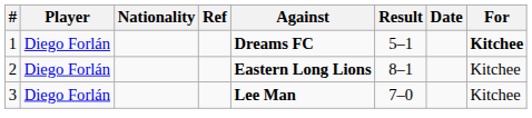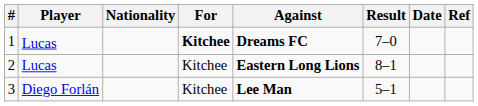 <table class="wikitable sortable">
 <tr>
 <th>#</th>
 <th>Player</th>
 <th>Nationality</th>
-<th>Ref</th>
+<th>For</th>
 <th>Against</th>
 <th align=center>Result</th>
 <th>Date</th>
-<th>For</th>
+<th>Ref</th>
 </tr>
 <tr>
 <td>1</td>
-<td><a href='#'>Diego Forlán</a></td>
+<td><a href='#'>Lucas</a><sup></sup></td>
+<td></td>
+<td><strong>Kitchee</strong></td>
+<td><strong>Dreams FC</strong></td>
+<td style="text-align:center;">7–0</td>
 <td></td>
 <td></td>
-<td><strong>Dreams FC</strong></td>
-<td style="text-align:center;">5–1</td>
-<td></td>
-<td><strong>Kitchee</strong></td>
 </tr>
 <tr>
 <td>2</td>
-<td><a href='#'>Diego Forlán</a></td>
+<td><a href='#'>Lucas</a></td>
 <td></td>
-<td></td>
+<td>Kitchee</td>
 <td><strong>Eastern Long Lions</strong></td>
 <td style="text-align:center;">8–1</td>
 <td></td>
-<td>Kitchee</td>
+<td></td>
 </tr>
 <tr>
 <td>3</td>
 <td><a href='#'>Diego Forlán</a></td>
 <td></td>
+<td>Kitchee</td>
+<td><strong>Lee Man</strong></td>
+<td style="text-align:center;">5–1</td>
 <td></td>
-<td><strong>Lee Man</strong></td>
-<td style="text-align:center;">7–0</td>
 <td></td>
-<td>Kitchee</td>
 </tr>
 </table>
